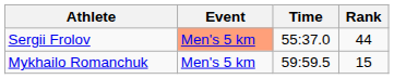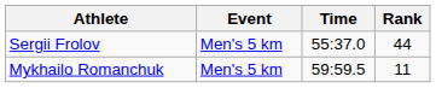 <table class="wikitable" style="text-align:center; font-size:90%; width:30%;">
 <tr>
 <th>Athlete</th>
 <th>Event</th>
 <th>Time</th>
 <th>Rank</th>
 </tr>
 <tr>
 <td align=left><a href='#'>Sergii Frolov</a></td>
-<td align=left style="background: lightsalmon;"><a href='#'>Men's 5 km</a></td>
+<td align=left><a href='#'>Men's 5 km</a></td>
 <td>55:37.0</td>
 <td>44</td>
 </tr>
 <tr>
 <td align=left><a href='#'>Mykhailo Romanchuk</a></td>
 <td align=left><a href='#'>Men's 5 km</a></td>
 <td>59:59.5</td>
-<td>15</td>
+<td>11</td>
 </tr>
 </table>
